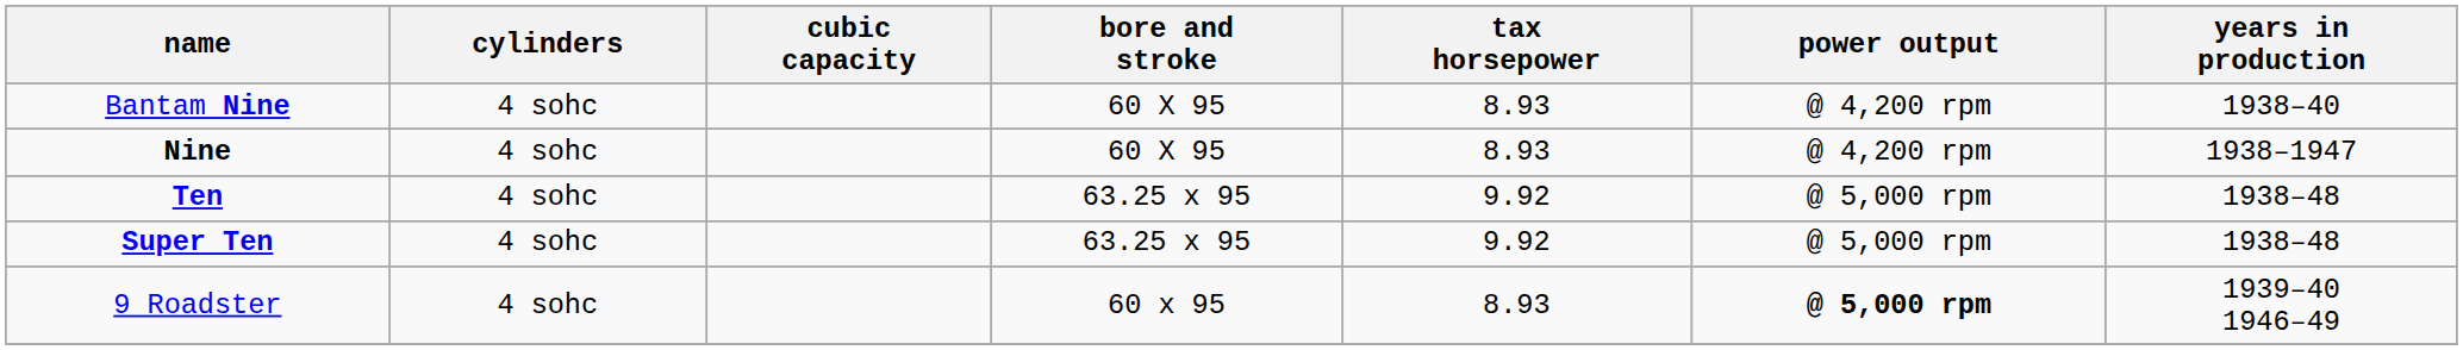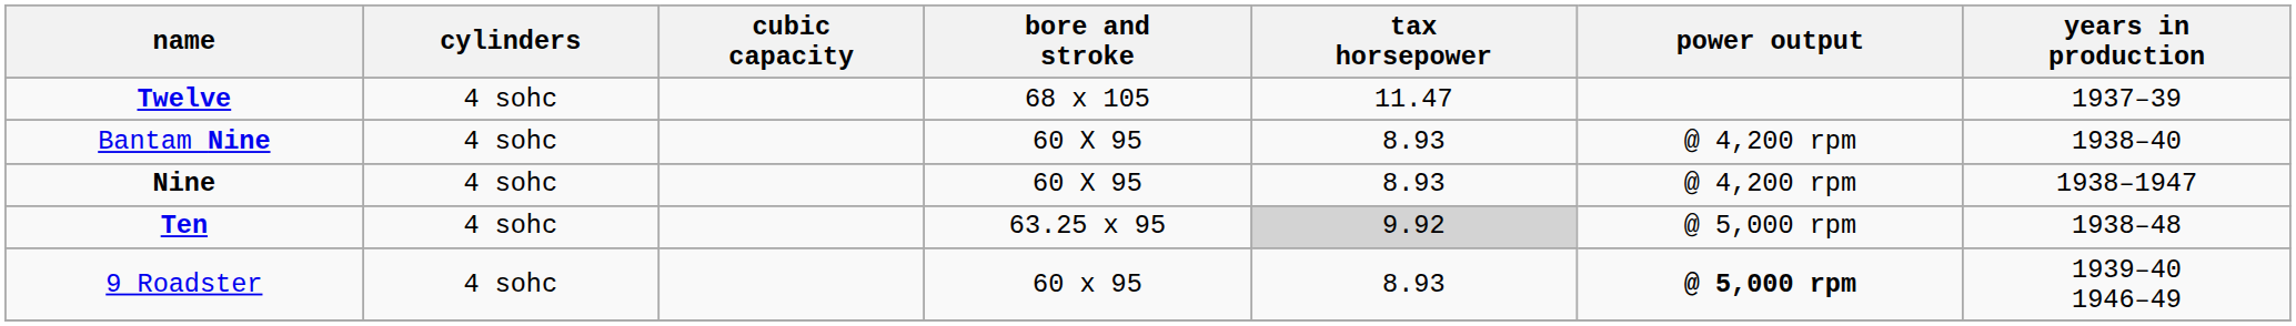 <table class="wikitable" style="margin:1em auto; text-align:center; width:90%">
 <tr ---->
 <th>name</th>
 <th>cylinders</th>
 <th>cubic<br>capacity</th>
 <th>bore and<br>stroke</th>
 <th>tax<br>horsepower</th>
 <th>power output</th>
 <th>years in<br>production</th>
+</tr>
+<tr>
+<td><strong><a href='#'>Twelve</a></strong></td>
+<td>4 sohc</td>
+<td></td>
+<td>68 x 105</td>
+<td>11.47</td>
+<td></td>
+<td>1937–39</td>
 </tr>
 <tr>
 <td><a href='#'>Bantam <strong>Nine</strong></a></td>
 <td>4 sohc</td>
 <td></td>
 <td>60 X 95</td>
 <td>8.93</td>
 <td> @ 4,200 rpm</td>
 <td>1938–40</td>
 </tr>
 <tr>
 <td><strong>Nine</strong></td>
 <td>4 sohc</td>
 <td></td>
 <td>60 X 95</td>
 <td>8.93</td>
 <td> @ 4,200 rpm</td>
 <td>1938–1947</td>
 </tr>
 <tr>
 <td><strong><a href='#'>Ten</a></strong></td>
 <td>4 sohc</td>
 <td></td>
 <td>63.25 x 95</td>
-<td>9.92</td>
-<td> @ 5,000 rpm</td>
-<td>1938–48</td>
-</tr>
-<tr>
-<td><strong><a href='#'>Super Ten</a></strong></td>
-<td>4 sohc</td>
-<td></td>
-<td>63.25 x 95</td>
-<td>9.92</td>
+<td style="background: lightgrey;">9.92</td>
 <td> @ 5,000 rpm</td>
 <td>1938–48</td>
 </tr>
 <tr>
 <td><a href='#'>9 Roadster</a></td>
 <td>4 sohc</td>
 <td></td>
 <td>60 x 95</td>
 <td>8.93</td>
 <td><strong> @ 5,000 rpm</strong></td>
 <td>1939–40<br>1946–49</td>
 </tr>
 <tr>
 </tr>
 </table>
